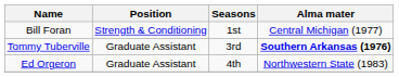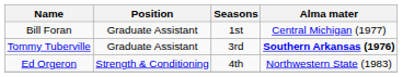 <table class="wikitable" border="1" style="font-size:90%;">
 <tr>
 <th>Name</th>
 <th>Position</th>
 <th>Seasons</th>
 <th>Alma mater</th>
 </tr>
 <tr style="text-align:center;">
 <td>Bill Foran</td>
-<td><a href='#'>Strength & Conditioning</a></td>
+<td>Graduate Assistant</td>
 <td>1st</td>
 <td><a href='#'>Central Michigan</a> (1977)</td>
 </tr>
 <tr style="text-align:center;">
 <td><a href='#'>Tommy Tuberville</a></td>
 <td>Graduate Assistant</td>
 <td>3rd</td>
 <td><strong><a href='#'>Southern Arkansas</a> (1976)</strong></td>
 </tr>
 <tr style="text-align:center;">
 <td><a href='#'>Ed Orgeron</a></td>
-<td>Graduate Assistant</td>
+<td><a href='#'>Strength & Conditioning</a></td>
 <td>4th</td>
 <td><a href='#'>Northwestern State</a> (1983)</td>
 </tr>
 <tr style="text-align:center;">
 </tr>
 </table>
